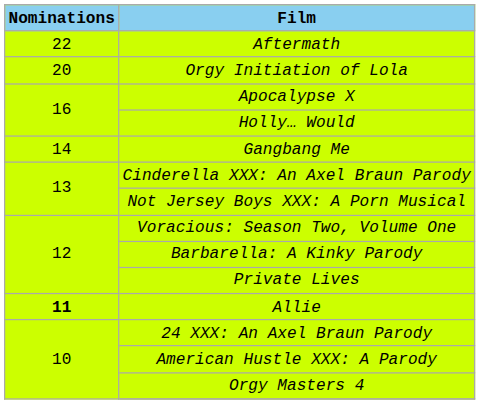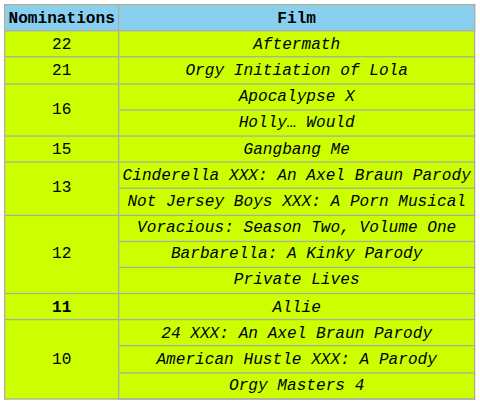 <table class="wikitable" rowspan=2 style="text-align: center; background: #ccff00">
 <tr>
 <th style="background:#89cff0">Nominations</th>
 <th style="background:#89cff0">Film</th>
 </tr>
 <tr>
 <td>22</td>
 <td><em>Aftermath</em></td>
 </tr>
 <tr>
-<td>20</td>
+<td>21</td>
 <td><em>Orgy Initiation of Lola</em></td>
 </tr>
 <tr>
 <td rowspan=2 style="text-align:center">16</td>
 <td><em>Apocalypse X</em></td>
 </tr>
 <tr>
 <td><em>Holly… Would</em></td>
 </tr>
 <tr>
-<td>14</td>
+<td>15</td>
 <td><em>Gangbang Me</em></td>
 </tr>
 <tr>
 <td rowspan=2 style="text-align:center">13</td>
 <td><em>Cinderella XXX: An Axel Braun Parody</em></td>
 </tr>
 <tr>
 <td><em>Not Jersey Boys XXX: A Porn Musical</em></td>
 </tr>
 <tr>
 <td rowspan=3 style="text-align:center">12</td>
 <td><em>Voracious: Season Two, Volume One</em></td>
 </tr>
 <tr>
 <td><em>Barbarella: A Kinky Parody</em></td>
 </tr>
 <tr>
 <td><em>Private Lives</em></td>
 </tr>
 <tr>
 <td><strong>11</strong></td>
 <td><em>Allie</em></td>
 </tr>
 <tr>
 <td rowspan=4 style="text-align:center">10</td>
 <td><em>24 XXX: An Axel Braun Parody</em></td>
 </tr>
 <tr>
 <td><em>American Hustle XXX: A Parody</em></td>
 </tr>
 <tr>
 <td><em>Orgy Masters 4</em></td>
 </tr>
 <tr>
 </tr>
 </table>
